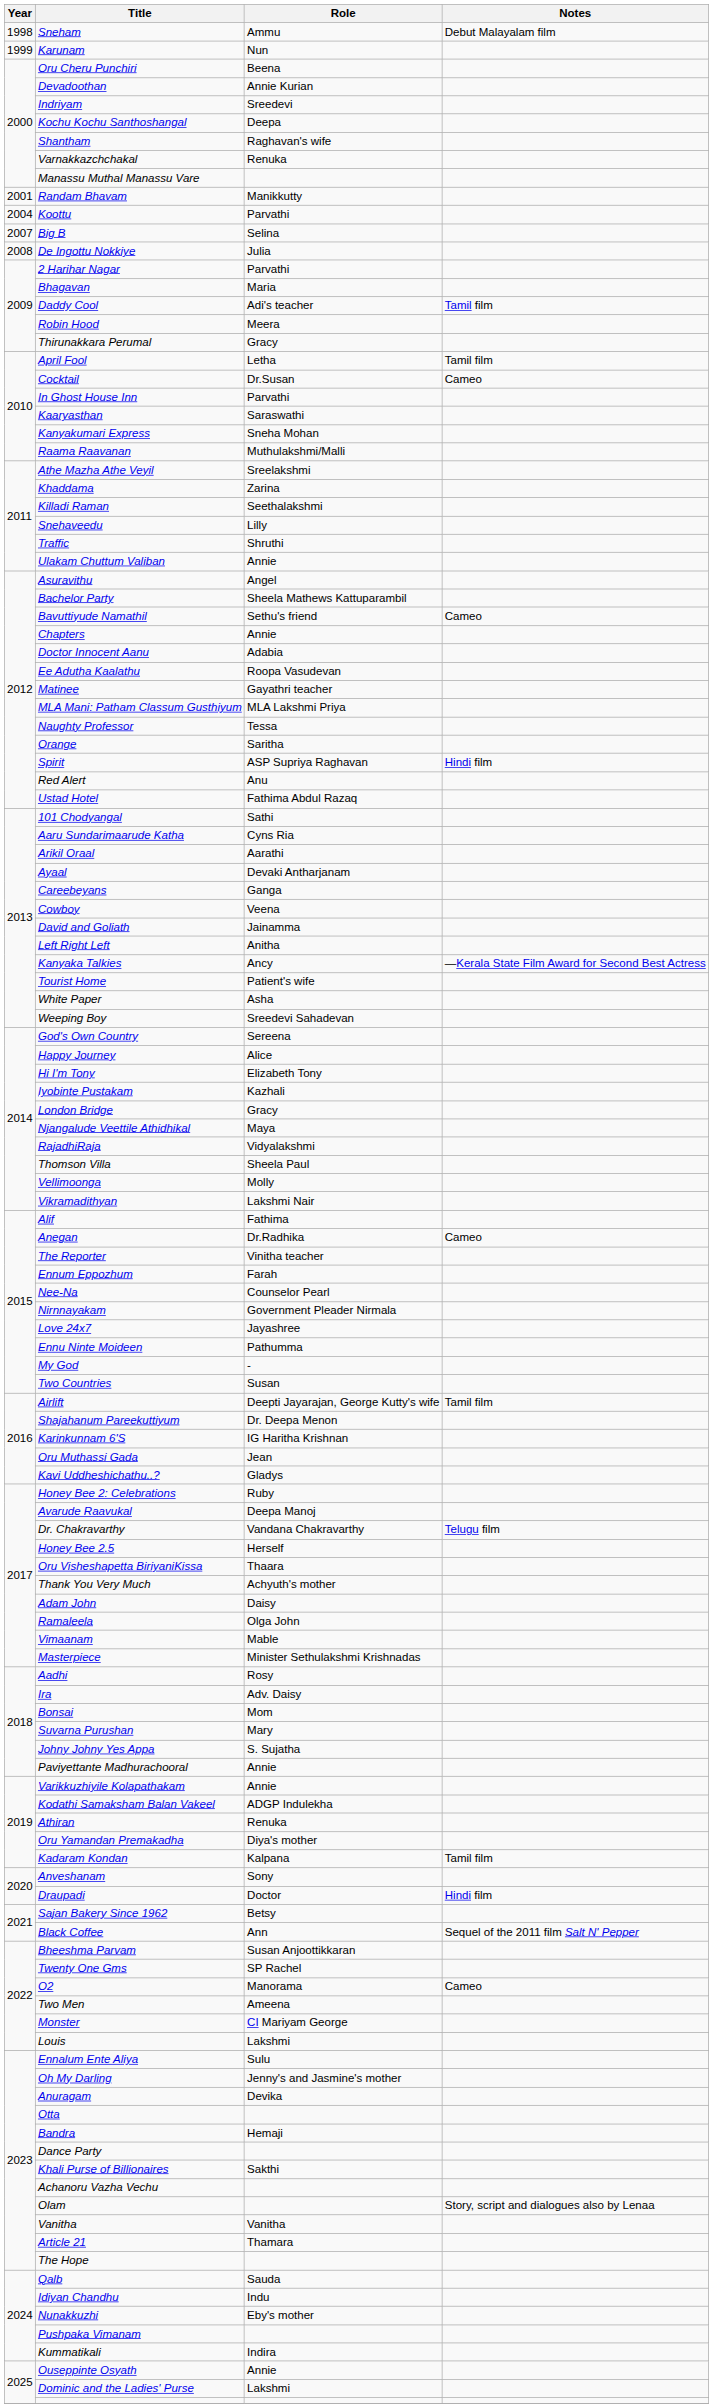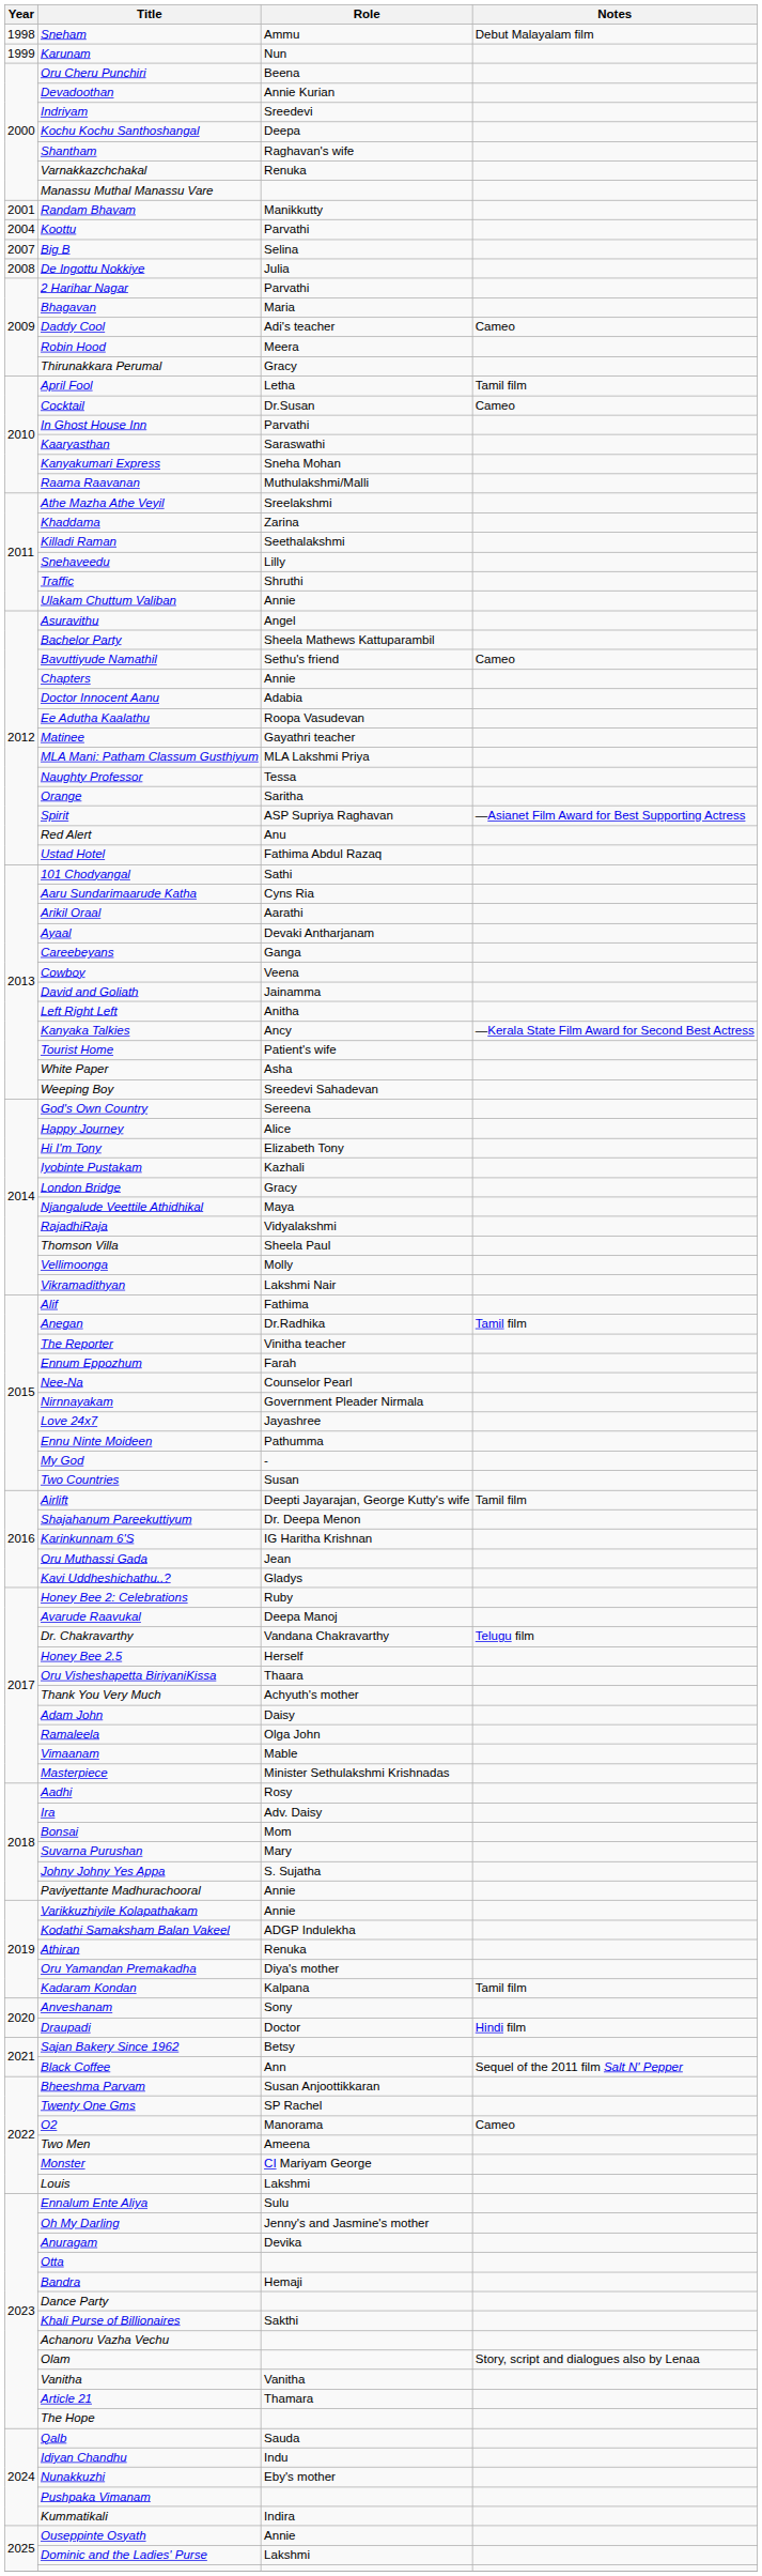 <table class="wikitable sortable">
 <tr>
 <th scope="col">Year</th>
 <th scope="col">Title</th>
 <th scope="col">Role</th>
 <th scope="col" class="unsortable">Notes</th>
 </tr>
 <tr>
 <td>1998</td>
 <td><em><a href='#'>Sneham</a></em></td>
 <td>Ammu</td>
 <td>Debut Malayalam film</td>
 </tr>
 <tr>
 <td>1999</td>
 <td><em><a href='#'>Karunam</a></em></td>
 <td>Nun</td>
 <td></td>
 </tr>
 <tr>
 <td rowspan="7">2000</td>
 <td><em><a href='#'>Oru Cheru Punchiri</a></em></td>
 <td>Beena</td>
 <td></td>
 </tr>
 <tr>
 <td><em><a href='#'>Devadoothan</a></em></td>
 <td>Annie Kurian</td>
 <td></td>
 </tr>
 <tr>
 <td><em><a href='#'>Indriyam</a></em></td>
 <td>Sreedevi</td>
 <td></td>
 </tr>
 <tr>
 <td><em><a href='#'>Kochu Kochu Santhoshangal</a></em></td>
 <td>Deepa</td>
 <td></td>
 </tr>
 <tr>
 <td><em><a href='#'>Shantham</a></em></td>
 <td>Raghavan's wife</td>
 <td></td>
 </tr>
 <tr>
 <td><em>Varnakkazchchakal</em></td>
 <td>Renuka</td>
 <td></td>
 </tr>
 <tr>
 <td><em>Manassu Muthal Manassu Vare</em></td>
 <td></td>
 <td></td>
 </tr>
 <tr>
 <td>2001</td>
 <td><em><a href='#'>Randam Bhavam</a></em></td>
 <td>Manikkutty</td>
 <td></td>
 </tr>
 <tr>
 <td>2004</td>
 <td><em><a href='#'>Koottu</a></em></td>
 <td>Parvathi</td>
 <td></td>
 </tr>
 <tr>
 <td>2007</td>
 <td><em><a href='#'>Big B</a></em></td>
 <td>Selina</td>
 <td></td>
 </tr>
 <tr>
 <td>2008</td>
 <td><em><a href='#'>De Ingottu Nokkiye</a></em></td>
 <td>Julia</td>
 <td></td>
 </tr>
 <tr>
 <td rowspan="5">2009</td>
 <td><em><a href='#'>2 Harihar Nagar</a></em></td>
 <td>Parvathi</td>
 <td></td>
 </tr>
 <tr>
 <td><em><a href='#'>Bhagavan</a></em></td>
 <td>Maria</td>
 <td></td>
 </tr>
 <tr>
 <td><em><a href='#'>Daddy Cool</a></em></td>
 <td>Adi's teacher</td>
-<td><a href='#'>Tamil</a> film</td>
+<td>Cameo</td>
 </tr>
 <tr>
 <td><em><a href='#'>Robin Hood</a></em></td>
 <td>Meera</td>
 <td></td>
 </tr>
 <tr>
 <td><em>Thirunakkara Perumal</em></td>
 <td>Gracy</td>
 <td></td>
 </tr>
 <tr>
 <td rowspan="6">2010</td>
 <td><em><a href='#'>April Fool</a></em></td>
 <td>Letha</td>
 <td>Tamil film</td>
 </tr>
 <tr>
 <td><em><a href='#'>Cocktail</a></em></td>
 <td>Dr.Susan</td>
 <td>Cameo</td>
 </tr>
 <tr>
 <td><em><a href='#'>In Ghost House Inn</a></em></td>
 <td>Parvathi</td>
 <td></td>
 </tr>
 <tr>
 <td><em><a href='#'>Kaaryasthan</a></em></td>
 <td>Saraswathi</td>
 <td></td>
 </tr>
 <tr>
 <td><em><a href='#'>Kanyakumari Express</a></em></td>
 <td>Sneha Mohan</td>
 <td></td>
 </tr>
 <tr>
 <td><em><a href='#'>Raama Raavanan</a></em></td>
 <td>Muthulakshmi/Malli</td>
 <td></td>
 </tr>
 <tr>
 <td rowspan="6">2011</td>
 <td><em><a href='#'>Athe Mazha Athe Veyil</a></em></td>
 <td>Sreelakshmi</td>
 <td></td>
 </tr>
 <tr>
 <td><em><a href='#'>Khaddama</a></em></td>
 <td>Zarina</td>
 <td></td>
 </tr>
 <tr>
 <td><em><a href='#'>Killadi Raman</a></em></td>
 <td>Seethalakshmi</td>
 <td></td>
 </tr>
 <tr>
 <td><em><a href='#'>Snehaveedu</a></em></td>
 <td>Lilly</td>
 <td></td>
 </tr>
 <tr>
 <td><em><a href='#'>Traffic</a></em></td>
 <td>Shruthi</td>
 <td></td>
 </tr>
 <tr>
 <td><em><a href='#'>Ulakam Chuttum Valiban</a></em></td>
 <td>Annie</td>
 <td></td>
 </tr>
 <tr>
 <td rowspan="13">2012</td>
 <td><em><a href='#'>Asuravithu</a></em></td>
 <td>Angel</td>
 <td></td>
 </tr>
 <tr>
 <td><em><a href='#'>Bachelor Party</a></em></td>
 <td>Sheela Mathews Kattuparambil</td>
 <td></td>
 </tr>
 <tr>
 <td><em><a href='#'>Bavuttiyude Namathil</a></em></td>
 <td>Sethu's friend</td>
 <td>Cameo</td>
 </tr>
 <tr>
 <td><em><a href='#'>Chapters</a></em></td>
 <td>Annie</td>
 <td></td>
 </tr>
 <tr>
 <td><em><a href='#'>Doctor Innocent Aanu</a></em></td>
 <td>Adabia</td>
 <td></td>
 </tr>
 <tr>
 <td><em><a href='#'>Ee Adutha Kaalathu</a></em></td>
 <td>Roopa Vasudevan</td>
 <td></td>
 </tr>
 <tr>
 <td><em><a href='#'>Matinee</a></em></td>
 <td>Gayathri teacher</td>
 <td></td>
 </tr>
 <tr>
 <td><em><a href='#'>MLA Mani: Patham Classum Gusthiyum</a></em></td>
 <td>MLA Lakshmi Priya</td>
 <td></td>
 </tr>
 <tr>
 <td><em><a href='#'>Naughty Professor</a></em></td>
 <td>Tessa</td>
 <td></td>
 </tr>
 <tr>
 <td><em><a href='#'>Orange</a></em></td>
 <td>Saritha</td>
 <td></td>
 </tr>
 <tr>
 <td><em><a href='#'>Spirit</a></em></td>
 <td>ASP Supriya Raghavan</td>
-<td><a href='#'>Hindi</a> film</td>
+<td>—<a href='#'>Asianet Film Award for Best Supporting Actress</a></td>
 </tr>
 <tr>
 <td><em>Red Alert</em></td>
 <td>Anu</td>
 <td></td>
 </tr>
 <tr>
 <td><em><a href='#'>Ustad Hotel</a></em></td>
 <td>Fathima Abdul Razaq</td>
 <td></td>
 </tr>
 <tr>
 <td rowspan="12">2013</td>
 <td><em><a href='#'>101 Chodyangal</a></em></td>
 <td>Sathi</td>
 <td></td>
 </tr>
 <tr>
 <td><em><a href='#'>Aaru Sundarimaarude Katha</a></em></td>
 <td>Cyns Ria</td>
 <td></td>
 </tr>
 <tr>
 <td><em><a href='#'>Arikil Oraal</a></em></td>
 <td>Aarathi</td>
 <td></td>
 </tr>
 <tr>
 <td><em><a href='#'>Ayaal</a></em></td>
 <td>Devaki Antharjanam</td>
 <td></td>
 </tr>
 <tr>
 <td><em><a href='#'>Careebeyans</a></em></td>
 <td>Ganga</td>
 <td></td>
 </tr>
 <tr>
 <td><em><a href='#'>Cowboy</a></em></td>
 <td>Veena</td>
 <td></td>
 </tr>
 <tr>
 <td><em><a href='#'>David and Goliath</a></em></td>
 <td>Jainamma</td>
 <td></td>
 </tr>
 <tr>
 <td><em><a href='#'>Left Right Left</a></em></td>
 <td>Anitha</td>
 <td></td>
 </tr>
 <tr>
 <td><em><a href='#'>Kanyaka Talkies</a></em></td>
 <td>Ancy</td>
 <td>—<a href='#'>Kerala State Film Award for Second Best Actress </a></td>
 </tr>
 <tr>
 <td><em><a href='#'>Tourist Home</a></em></td>
 <td>Patient's wife</td>
 <td></td>
 </tr>
 <tr>
 <td><em>White Paper</em></td>
 <td>Asha</td>
 <td></td>
 </tr>
 <tr>
 <td><em>Weeping Boy</em></td>
 <td>Sreedevi Sahadevan</td>
 <td></td>
 </tr>
 <tr>
 <td rowspan="10">2014</td>
 <td><em><a href='#'>God's Own Country</a></em></td>
 <td>Sereena</td>
 <td></td>
 </tr>
 <tr>
 <td><em><a href='#'>Happy Journey</a></em></td>
 <td>Alice</td>
 <td></td>
 </tr>
 <tr>
 <td><em><a href='#'>Hi I'm Tony</a></em></td>
 <td>Elizabeth Tony</td>
 <td></td>
 </tr>
 <tr>
 <td><em><a href='#'>Iyobinte Pustakam</a></em></td>
 <td>Kazhali</td>
 <td></td>
 </tr>
 <tr>
 <td><em><a href='#'>London Bridge</a></em></td>
 <td>Gracy</td>
 <td></td>
 </tr>
 <tr>
 <td><em><a href='#'>Njangalude Veettile Athidhikal</a></em></td>
 <td>Maya</td>
 <td></td>
 </tr>
 <tr>
 <td><em><a href='#'>RajadhiRaja</a></em></td>
 <td>Vidyalakshmi</td>
 <td></td>
 </tr>
 <tr>
 <td><em>Thomson Villa</em></td>
 <td>Sheela Paul</td>
 <td></td>
 </tr>
 <tr>
 <td><em><a href='#'>Vellimoonga</a></em></td>
 <td>Molly</td>
 <td></td>
 </tr>
 <tr>
 <td><em><a href='#'>Vikramadithyan</a></em></td>
 <td>Lakshmi Nair</td>
 <td></td>
 </tr>
 <tr>
 <td rowspan="10">2015</td>
 <td><em><a href='#'>Alif</a></em></td>
 <td>Fathima</td>
 <td></td>
 </tr>
 <tr>
 <td><em><a href='#'>Anegan</a></em></td>
 <td>Dr.Radhika</td>
-<td>Cameo</td>
+<td><a href='#'>Tamil</a> film</td>
 </tr>
 <tr>
 <td><em><a href='#'>The Reporter</a></em></td>
 <td>Vinitha teacher</td>
 <td></td>
 </tr>
 <tr>
 <td><em><a href='#'>Ennum Eppozhum</a></em></td>
 <td>Farah</td>
 <td></td>
 </tr>
 <tr>
 <td><em><a href='#'>Nee-Na</a></em></td>
 <td>Counselor Pearl</td>
 <td></td>
 </tr>
 <tr>
 <td><em><a href='#'>Nirnnayakam</a></em></td>
 <td>Government Pleader Nirmala</td>
 <td></td>
 </tr>
 <tr>
 <td><em><a href='#'>Love 24x7</a></em></td>
 <td>Jayashree</td>
 <td></td>
 </tr>
 <tr>
 <td><em><a href='#'>Ennu Ninte Moideen</a></em></td>
 <td>Pathumma</td>
 <td></td>
 </tr>
 <tr>
 <td><em><a href='#'>My God</a></em></td>
 <td>-</td>
 <td></td>
 </tr>
 <tr>
 <td><em><a href='#'>Two Countries</a></em></td>
 <td>Susan</td>
 <td></td>
 </tr>
 <tr>
 <td rowspan="5">2016</td>
 <td><em><a href='#'>Airlift</a></em></td>
 <td>Deepti Jayarajan, George Kutty's wife</td>
 <td>Tamil film</td>
 </tr>
 <tr>
 <td><em><a href='#'>Shajahanum Pareekuttiyum</a></em></td>
 <td>Dr. Deepa Menon</td>
 <td></td>
 </tr>
 <tr>
 <td><em><a href='#'>Karinkunnam 6'S</a></em></td>
 <td>IG Haritha Krishnan</td>
 <td></td>
 </tr>
 <tr>
 <td><em><a href='#'>Oru Muthassi Gada</a></em></td>
 <td>Jean</td>
 <td></td>
 </tr>
 <tr>
 <td><em><a href='#'>Kavi Uddheshichathu..?</a></em></td>
 <td>Gladys</td>
 <td></td>
 </tr>
 <tr>
 <td rowspan="10">2017</td>
 <td><em><a href='#'>Honey Bee 2: Celebrations </a></em></td>
 <td>Ruby</td>
 <td></td>
 </tr>
 <tr>
 <td><em><a href='#'>Avarude Raavukal</a></em></td>
 <td>Deepa Manoj</td>
 <td></td>
 </tr>
 <tr>
 <td><em>Dr. Chakravarthy</em></td>
 <td>Vandana Chakravarthy</td>
 <td><a href='#'>Telugu</a> film</td>
 </tr>
 <tr>
 <td><em><a href='#'>Honey Bee 2.5</a></em></td>
 <td>Herself</td>
 <td></td>
 </tr>
 <tr>
 <td><em><a href='#'>Oru Visheshapetta BiriyaniKissa</a></em></td>
 <td>Thaara</td>
 <td></td>
 </tr>
 <tr>
 <td><em>Thank You Very Much</em></td>
 <td>Achyuth's mother</td>
 <td></td>
 </tr>
 <tr>
 <td><em><a href='#'>Adam John</a></em></td>
 <td>Daisy</td>
 <td></td>
 </tr>
 <tr>
 <td><em><a href='#'>Ramaleela</a></em></td>
 <td>Olga John</td>
 <td></td>
 </tr>
 <tr>
 <td><em><a href='#'>Vimaanam</a></em></td>
 <td>Mable</td>
 <td></td>
 </tr>
 <tr>
 <td><em><a href='#'>Masterpiece</a></em></td>
 <td>Minister Sethulakshmi Krishnadas</td>
 <td></td>
 </tr>
 <tr>
 <td rowspan="6">2018</td>
 <td><em><a href='#'>Aadhi</a></em></td>
 <td>Rosy</td>
 <td></td>
 </tr>
 <tr>
 <td><a href='#'><em>Ira</em></a></td>
 <td>Adv. Daisy</td>
 <td></td>
 </tr>
 <tr>
 <td><em><a href='#'>Bonsai</a></em></td>
 <td>Mom</td>
 <td></td>
 </tr>
 <tr>
 <td><em><a href='#'>Suvarna Purushan</a></em></td>
 <td>Mary</td>
 <td></td>
 </tr>
 <tr>
 <td><em><a href='#'>Johny Johny Yes Appa</a></em></td>
 <td>S. Sujatha</td>
 <td></td>
 </tr>
 <tr>
 <td><em>Paviyettante Madhurachooral</em></td>
 <td>Annie</td>
 <td></td>
 </tr>
 <tr>
 <td rowspan="5">2019</td>
 <td><em><a href='#'>Varikkuzhiyile Kolapathakam</a></em></td>
 <td>Annie</td>
 <td></td>
 </tr>
 <tr>
 <td><em><a href='#'>Kodathi Samaksham Balan Vakeel</a></em></td>
 <td>ADGP Indulekha</td>
 <td></td>
 </tr>
 <tr>
 <td><em><a href='#'>Athiran</a></em></td>
 <td>Renuka</td>
 <td></td>
 </tr>
 <tr>
 <td><em><a href='#'>Oru Yamandan Premakadha</a></em></td>
 <td>Diya's mother</td>
 <td></td>
 </tr>
 <tr>
 <td><em><a href='#'>Kadaram Kondan</a></em></td>
 <td>Kalpana</td>
 <td>Tamil film</td>
 </tr>
 <tr>
 <td rowspan="2">2020</td>
 <td><em><a href='#'>Anveshanam</a></em></td>
 <td>Sony</td>
 <td></td>
 </tr>
 <tr>
 <td><em><a href='#'>Draupadi</a></em></td>
 <td>Doctor</td>
 <td><a href='#'>Hindi</a> film</td>
 </tr>
 <tr>
 <td rowspan="2">2021</td>
 <td><em><a href='#'>Sajan Bakery Since 1962</a></em></td>
 <td>Betsy</td>
 <td></td>
 </tr>
 <tr>
 <td><em><a href='#'>Black Coffee</a></em></td>
 <td>Ann</td>
 <td>Sequel of the 2011 film <em><a href='#'>Salt N' Pepper</a></em></td>
 </tr>
 <tr>
 <td rowspan="6">2022</td>
 <td><em><a href='#'>Bheeshma Parvam</a></em></td>
 <td>Susan Anjoottikkaran</td>
 <td></td>
 </tr>
 <tr>
 <td><em><a href='#'>Twenty One Gms</a></em></td>
 <td>SP Rachel</td>
 <td></td>
 </tr>
 <tr>
 <td><em><a href='#'>O2</a></em></td>
 <td>Manorama</td>
 <td>Cameo</td>
 </tr>
 <tr>
 <td><em>Two Men</em></td>
 <td>Ameena</td>
 <td></td>
 </tr>
 <tr>
 <td><em><a href='#'>Monster</a></em></td>
 <td><a href='#'>CI</a> Mariyam George</td>
 <td></td>
 </tr>
 <tr>
 <td><em>Louis</em></td>
 <td>Lakshmi</td>
 <td></td>
 </tr>
 <tr>
 <td rowspan=12>2023</td>
 <td><em><a href='#'>Ennalum Ente Aliya</a></em></td>
 <td>Sulu</td>
 <td></td>
 </tr>
 <tr>
 <td><em><a href='#'>Oh My Darling</a></em></td>
 <td>Jenny's and Jasmine's mother</td>
 <td></td>
 </tr>
 <tr>
 <td><em><a href='#'>Anuragam</a></em></td>
 <td>Devika</td>
 <td></td>
 </tr>
 <tr>
 <td><em><a href='#'>Otta</a></em></td>
 <td></td>
 <td></td>
 </tr>
 <tr>
 <td><em><a href='#'>Bandra</a></em></td>
 <td>Hemaji</td>
 <td></td>
 </tr>
 <tr>
 <td><em>Dance Party</em></td>
 <td></td>
 <td></td>
 </tr>
 <tr>
 <td><em><a href='#'>Khali Purse of Billionaires</a></em></td>
 <td>Sakthi</td>
 <td></td>
 </tr>
 <tr>
 <td><em>Achanoru Vazha Vechu</em></td>
 <td></td>
 <td></td>
 </tr>
 <tr>
 <td><em>Olam</em></td>
 <td></td>
 <td> Story, script and dialogues also by Lenaa</td>
 </tr>
 <tr>
 <td><em>Vanitha</em></td>
 <td>Vanitha</td>
 <td></td>
 </tr>
 <tr>
 <td><em><a href='#'>Article 21</a></em></td>
 <td>Thamara</td>
 <td></td>
 </tr>
 <tr>
 <td><em>The Hope</em></td>
 <td></td>
 <td></td>
 </tr>
 <tr>
 <td rowspan=5>2024</td>
 <td><em><a href='#'>Qalb</a></em></td>
 <td>Sauda</td>
 <td></td>
 </tr>
 <tr>
 <td><em><a href='#'>Idiyan Chandhu</a></em></td>
 <td>Indu</td>
 <td></td>
 </tr>
 <tr>
 <td><em><a href='#'>Nunakkuzhi</a></em></td>
 <td>Eby's mother</td>
 <td></td>
 </tr>
 <tr>
 <td><em><a href='#'>Pushpaka Vimanam</a></em></td>
 <td></td>
 <td></td>
 </tr>
 <tr>
 <td><em> Kummatikali</em></td>
 <td>Indira</td>
 <td></td>
 </tr>
 <tr>
 <td rowspan=3>2025</td>
 <td><em><a href='#'>Ouseppinte Osyath</a></em></td>
 <td>Annie</td>
 <td></td>
 </tr>
 <tr>
 <td><em><a href='#'>Dominic and the Ladies' Purse</a></em></td>
 <td>Lakshmi</td>
 <td></td>
 </tr>
 <tr>
 <td></td>
 <td></td>
 <td></td>
 </tr>
 <tr>
 </tr>
 </table>
